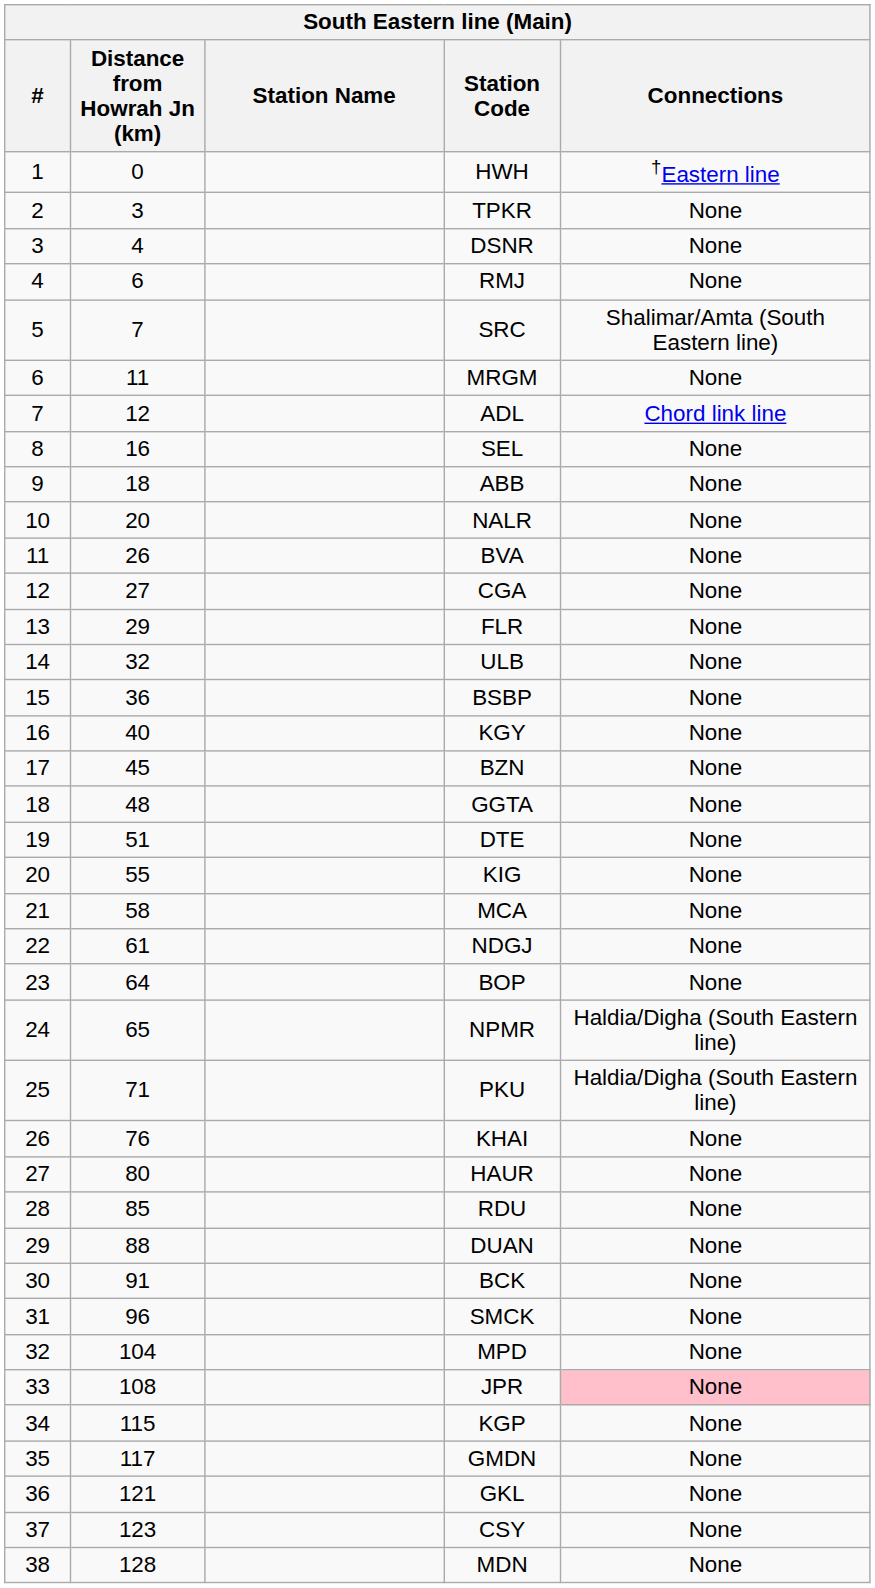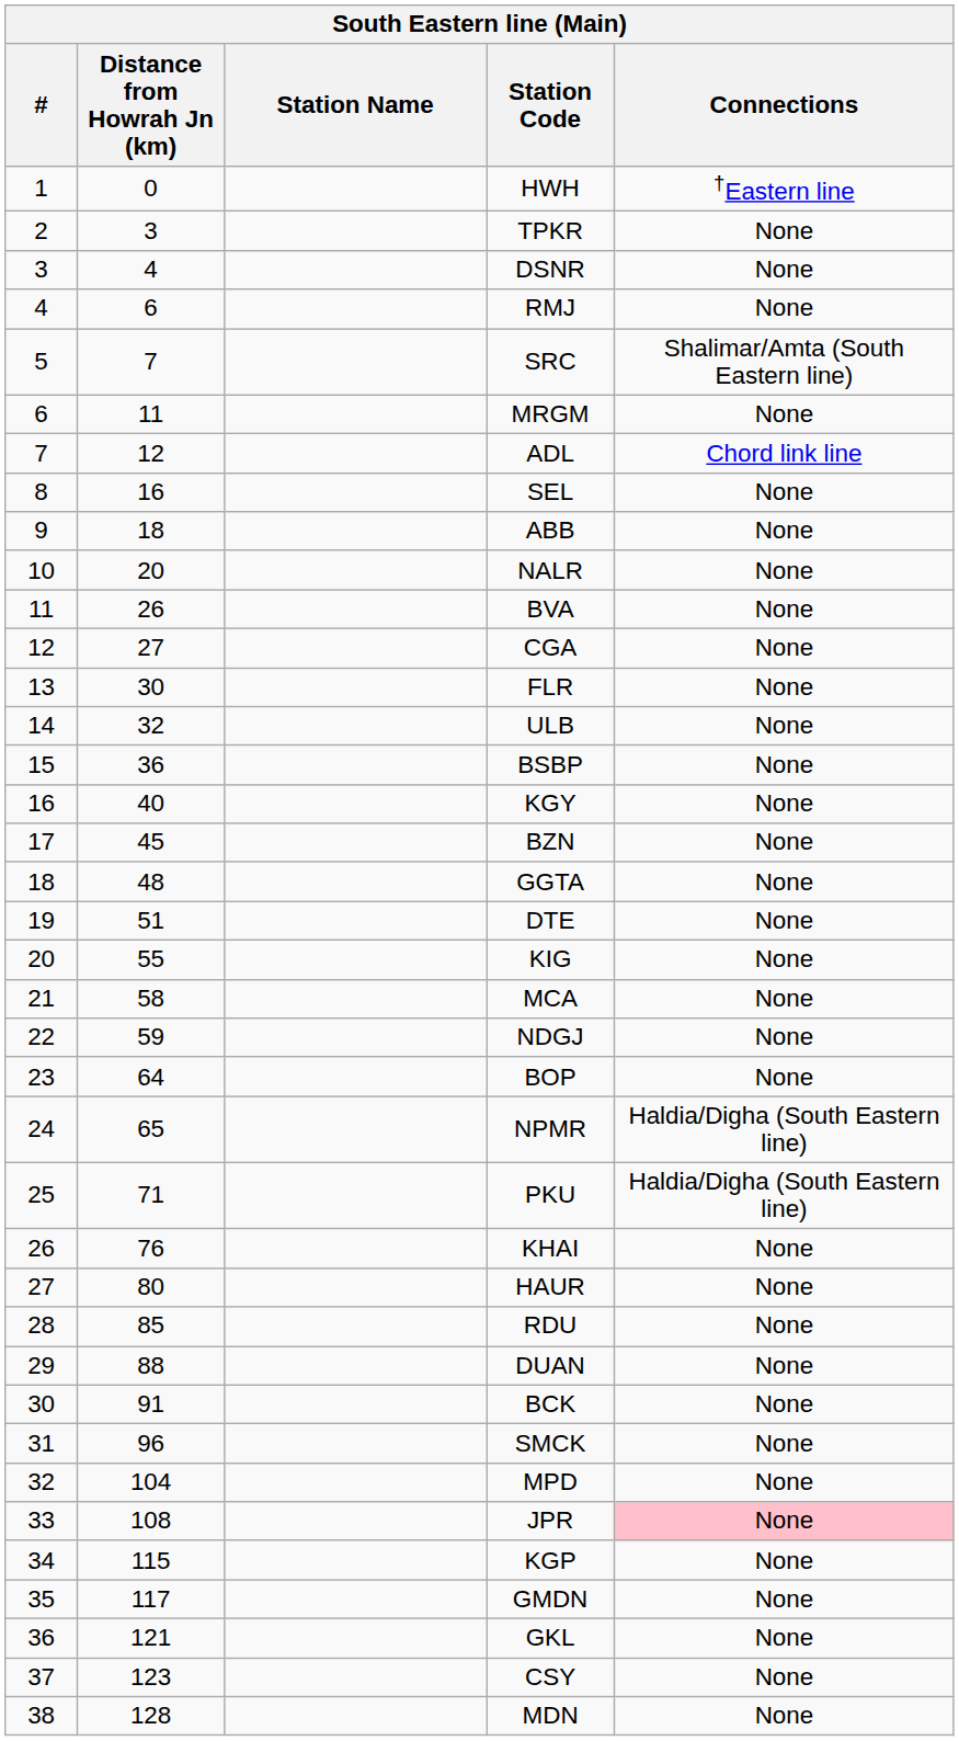 <table class="wikitable" style="text-align:center; width:49%;">
 <tr>
 <th colspan="5"><strong>South Eastern line (Main)</strong></th>
 </tr>
 <tr>
 <th style="width:1%;">#</th>
 <th style="width:1%;">Distance from Howrah Jn (km)</th>
 <th style="width:5%;">Station Name</th>
 <th style="width:1%;">Station Code</th>
 <th style="width:5%;">Connections</th>
 </tr>
 <tr>
 <td>1</td>
 <td>0</td>
 <td><strong></strong></td>
 <td>HWH</td>
 <td><sup>†</sup><a href='#'>Eastern line</a></td>
 </tr>
 <tr>
 <td>2</td>
 <td>3</td>
 <td></td>
 <td>TPKR</td>
 <td>None</td>
 </tr>
 <tr>
 <td>3</td>
 <td>4</td>
 <td></td>
 <td>DSNR</td>
 <td>None</td>
 </tr>
 <tr>
 <td>4</td>
 <td>6</td>
 <td></td>
 <td>RMJ</td>
 <td>None</td>
 </tr>
 <tr>
 <td>5</td>
 <td>7</td>
 <td><strong></strong></td>
 <td>SRC</td>
 <td>Shalimar/Amta (South Eastern line)</td>
 </tr>
 <tr>
 <td>6</td>
 <td>11</td>
 <td></td>
 <td>MRGM</td>
 <td>None</td>
 </tr>
 <tr>
 <td>7</td>
 <td>12</td>
 <td></td>
 <td>ADL</td>
 <td><a href='#'>Chord link line</a></td>
 </tr>
 <tr>
 <td>8</td>
 <td>16</td>
 <td></td>
 <td>SEL</td>
 <td>None</td>
 </tr>
 <tr>
 <td>9</td>
 <td>18</td>
 <td></td>
 <td>ABB</td>
 <td>None</td>
 </tr>
 <tr>
 <td>10</td>
 <td>20</td>
 <td></td>
 <td>NALR</td>
 <td>None</td>
 </tr>
 <tr>
 <td>11</td>
 <td>26</td>
 <td></td>
 <td>BVA</td>
 <td>None</td>
 </tr>
 <tr>
 <td>12</td>
 <td>27</td>
 <td></td>
 <td>CGA</td>
 <td>None</td>
 </tr>
 <tr>
 <td>13</td>
-<td>29</td>
+<td>30</td>
 <td></td>
 <td>FLR</td>
 <td>None</td>
 </tr>
 <tr>
 <td>14</td>
 <td>32</td>
 <td></td>
 <td>ULB</td>
 <td>None</td>
 </tr>
 <tr>
 <td>15</td>
 <td>36</td>
 <td></td>
 <td>BSBP</td>
 <td>None</td>
 </tr>
 <tr>
 <td>16</td>
 <td>40</td>
 <td></td>
 <td>KGY</td>
 <td>None</td>
 </tr>
 <tr>
 <td>17</td>
 <td>45</td>
 <td><strong></strong></td>
 <td>BZN</td>
 <td>None</td>
 </tr>
 <tr>
 <td>18</td>
 <td>48</td>
 <td></td>
 <td>GGTA</td>
 <td>None</td>
 </tr>
 <tr>
 <td>19</td>
 <td>51</td>
 <td></td>
 <td>DTE</td>
 <td>None</td>
 </tr>
 <tr>
 <td>20</td>
 <td>55</td>
 <td></td>
 <td>KIG</td>
 <td>None</td>
 </tr>
 <tr>
 <td>21</td>
 <td>58</td>
 <td><strong></strong></td>
 <td>MCA</td>
 <td>None</td>
 </tr>
 <tr>
 <td>22</td>
-<td>61</td>
+<td>59</td>
 <td></td>
 <td>NDGJ</td>
 <td>None</td>
 </tr>
 <tr>
 <td>23</td>
 <td>64</td>
 <td></td>
 <td>BOP</td>
 <td>None</td>
 </tr>
 <tr>
 <td>24</td>
 <td>65</td>
 <td></td>
 <td>NPMR</td>
 <td>Haldia/Digha (South Eastern line)</td>
 </tr>
 <tr>
 <td>25</td>
 <td>71</td>
 <td><strong></strong></td>
 <td>PKU</td>
 <td>Haldia/Digha (South Eastern line)</td>
 </tr>
 <tr>
 <td>26</td>
 <td>76</td>
 <td></td>
 <td>KHAI</td>
 <td>None</td>
 </tr>
 <tr>
 <td>27</td>
 <td>80</td>
 <td></td>
 <td>HAUR</td>
 <td>None</td>
 </tr>
 <tr>
 <td>28</td>
 <td>85</td>
 <td></td>
 <td>RDU</td>
 <td>None</td>
 </tr>
 <tr>
 <td>29</td>
 <td>88</td>
 <td></td>
 <td>DUAN</td>
 <td>None</td>
 </tr>
 <tr>
 <td>30</td>
 <td>91</td>
 <td></td>
 <td>BCK</td>
 <td>None</td>
 </tr>
 <tr>
 <td>31</td>
 <td>96</td>
 <td></td>
 <td>SMCK</td>
 <td>None</td>
 </tr>
 <tr>
 <td>32</td>
 <td>104</td>
 <td></td>
 <td>MPD</td>
 <td>None</td>
 </tr>
 <tr>
 <td>33</td>
 <td>108</td>
 <td></td>
 <td>JPR</td>
 <td style="background: pink;">None</td>
 </tr>
 <tr>
 <td>34</td>
 <td>115</td>
 <td><strong></strong></td>
 <td>KGP</td>
 <td>None</td>
 </tr>
 <tr>
 <td>35</td>
 <td>117</td>
 <td></td>
 <td>GMDN</td>
 <td>None</td>
 </tr>
 <tr>
 <td>36</td>
 <td>121</td>
 <td></td>
 <td>GKL</td>
 <td>None</td>
 </tr>
 <tr>
 <td>37</td>
 <td>123</td>
 <td></td>
 <td>CSY</td>
 <td>None</td>
 </tr>
 <tr>
 <td>38</td>
 <td>128</td>
 <td><strong></strong></td>
 <td>MDN</td>
 <td>None</td>
 </tr>
 </table>
